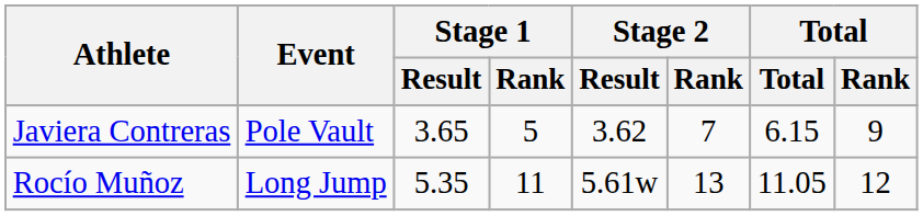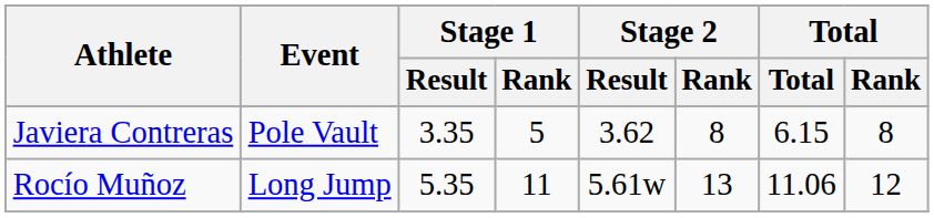 <table class="wikitable" style="font-size:90%">
 <tr>
 <th rowspan=2>Athlete</th>
 <th rowspan=2>Event</th>
 <th colspan=2>Stage 1</th>
 <th colspan=2>Stage 2</th>
 <th colspan=2>Total</th>
 </tr>
 <tr style="font-size:95%">
 <th>Result</th>
 <th>Rank</th>
 <th>Result</th>
 <th>Rank</th>
 <th>Total</th>
 <th>Rank</th>
 </tr>
 <tr align=center>
 <td align=left><a href='#'>Javiera Contreras</a></td>
 <td align=left><a href='#'>Pole Vault</a></td>
-<td>3.65</td>
+<td>3.35</td>
 <td>5</td>
 <td>3.62</td>
-<td>7</td>
+<td>8</td>
 <td>6.15</td>
-<td>9</td>
+<td>8</td>
 </tr>
 <tr align=center>
 <td align=left><a href='#'>Rocío Muñoz</a></td>
 <td align=left><a href='#'>Long Jump</a></td>
 <td>5.35</td>
 <td>11</td>
 <td>5.61w</td>
 <td>13</td>
-<td>11.05</td>
+<td>11.06</td>
 <td>12</td>
 </tr>
 </table>
